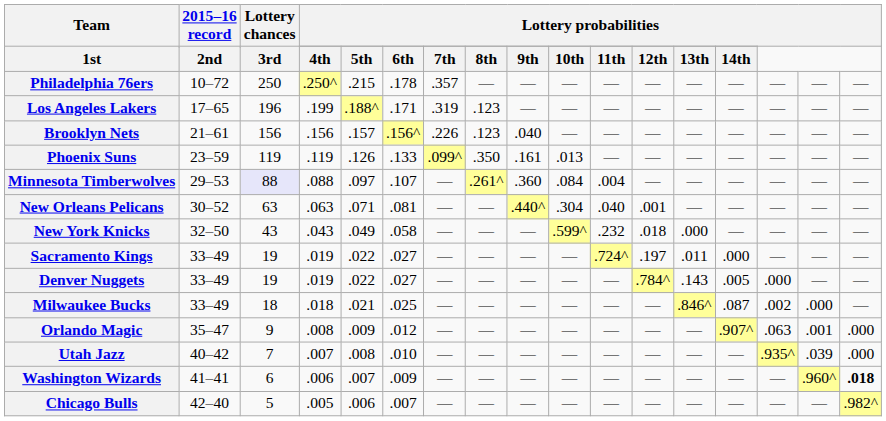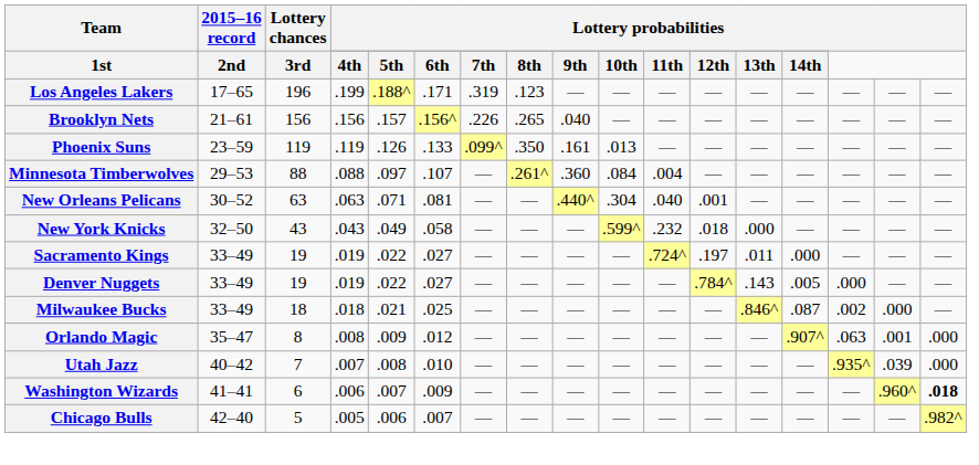 <table class="wikitable plainrowheaders" style="text-align:center">
 <tr>
 <th scope="col" rowspan="2">Team</th>
 <th scope="col" rowspan="2"><a href='#'>2015–16<br>record</a></th>
 <th scope="col" rowspan="2">Lottery<br>chances</th>
 <th scope="col" colspan="14">Lottery probabilities</th>
 </tr>
 <tr>
 </tr>
 <tr>
 <th>1st</th>
 <th>2nd</th>
 <th>3rd</th>
 <th>4th</th>
 <th>5th</th>
 <th>6th</th>
 <th>7th</th>
 <th>8th</th>
 <th>9th</th>
 <th>10th</th>
 <th>11th</th>
 <th>12th</th>
 <th>13th</th>
 <th>14th</th>
-</tr>
-<tr>
-<th scope="row" align="left"><a href='#'>Philadelphia 76ers</a></th>
-<td>10–72</td>
-<td>250</td>
-<td style="background:#ff9">.250^</td>
-<td>.215</td>
-<td>.178</td>
-<td>.357</td>
-<td>—</td>
-<td>—</td>
-<td>—</td>
-<td>—</td>
-<td>—</td>
-<td>—</td>
-<td>—</td>
-<td>—</td>
-<td>—</td>
-<td>—</td>
 </tr>
 <tr>
 <th scope="row" align="left"><a href='#'>Los Angeles Lakers</a></th>
 <td>17–65</td>
 <td>196</td>
 <td>.199</td>
 <td style="background:#ff9">.188^</td>
 <td>.171</td>
 <td>.319</td>
 <td>.123</td>
 <td>—</td>
 <td>—</td>
 <td>—</td>
 <td>—</td>
 <td>—</td>
 <td>—</td>
 <td>—</td>
 <td>—</td>
 <td>—</td>
 </tr>
 <tr>
 <th scope="row" align="left"><a href='#'>Brooklyn Nets</a></th>
 <td>21–61</td>
 <td>156</td>
 <td>.156</td>
 <td>.157</td>
 <td style="background:#ff9">.156^</td>
 <td>.226</td>
-<td>.123</td>
+<td>.265</td>
 <td>.040</td>
 <td>—</td>
 <td>—</td>
 <td>—</td>
 <td>—</td>
 <td>—</td>
 <td>—</td>
 <td>—</td>
 <td>—</td>
 </tr>
 <tr>
 <th scope="row" align="left"><a href='#'>Phoenix Suns</a></th>
 <td>23–59</td>
 <td>119</td>
 <td>.119</td>
 <td>.126</td>
 <td>.133</td>
 <td style="background:#ff9">.099^</td>
 <td>.350</td>
 <td>.161</td>
 <td>.013</td>
 <td>—</td>
 <td>—</td>
 <td>—</td>
 <td>—</td>
 <td>—</td>
 <td>—</td>
 <td>—</td>
 </tr>
 <tr>
 <th scope="row" align="left"><a href='#'>Minnesota Timberwolves</a></th>
 <td>29–53</td>
-<td style="background: lavender;">88</td>
+<td>88</td>
 <td>.088</td>
 <td>.097</td>
 <td>.107</td>
 <td>—</td>
 <td style="background:#ff9">.261^</td>
 <td>.360</td>
 <td>.084</td>
 <td>.004</td>
 <td>—</td>
 <td>—</td>
 <td>—</td>
 <td>—</td>
 <td>—</td>
 <td>—</td>
 </tr>
 <tr>
 <th scope="row" align="left"><a href='#'>New Orleans Pelicans</a></th>
 <td>30–52</td>
 <td>63</td>
 <td>.063</td>
 <td>.071</td>
 <td>.081</td>
 <td>—</td>
 <td>—</td>
 <td style="background:#ff9">.440^</td>
 <td>.304</td>
 <td>.040</td>
 <td>.001</td>
 <td>—</td>
 <td>—</td>
 <td>—</td>
 <td>—</td>
 <td>—</td>
 </tr>
 <tr>
 <th scope="row" align="left"><a href='#'>New York Knicks</a></th>
 <td>32–50</td>
 <td>43</td>
 <td>.043</td>
 <td>.049</td>
 <td>.058</td>
 <td>—</td>
 <td>—</td>
 <td>—</td>
 <td style="background:#ff9">.599^</td>
 <td>.232</td>
 <td>.018</td>
 <td>.000</td>
 <td>—</td>
 <td>—</td>
 <td>—</td>
 <td —>—</td>
 </tr>
 <tr>
 <th scope="row" align="left"><a href='#'>Sacramento Kings</a></th>
 <td>33–49</td>
 <td>19</td>
 <td>.019</td>
 <td>.022</td>
 <td>.027</td>
 <td>—</td>
 <td>—</td>
 <td>—</td>
 <td>—</td>
 <td style="background:#ff9">.724^</td>
 <td>.197</td>
 <td>.011</td>
 <td>.000</td>
 <td>—</td>
 <td>—</td>
 <td>—</td>
 </tr>
 <tr>
 <th scope="row" align="left"><a href='#'>Denver Nuggets</a></th>
 <td>33–49</td>
 <td>19</td>
 <td>.019</td>
 <td>.022</td>
 <td>.027</td>
 <td>—</td>
 <td>—</td>
 <td>—</td>
 <td>—</td>
 <td>—</td>
 <td style="background:#ff9">.784^</td>
 <td>.143</td>
 <td>.005</td>
 <td>.000</td>
 <td>—</td>
 <td>—</td>
 </tr>
 <tr>
 <th scope="row" align="left"><a href='#'>Milwaukee Bucks</a></th>
 <td>33–49</td>
 <td>18</td>
 <td>.018</td>
 <td>.021</td>
 <td>.025</td>
 <td>—</td>
 <td>—</td>
 <td>—</td>
 <td>—</td>
 <td>—</td>
 <td>—</td>
 <td style="background:#ff9">.846^</td>
 <td>.087</td>
 <td>.002</td>
 <td>.000</td>
 <td>—</td>
 </tr>
 <tr>
 <th scope="row" align="left"><a href='#'>Orlando Magic</a></th>
 <td>35–47</td>
-<td>9</td>
+<td>8</td>
 <td>.008</td>
 <td>.009</td>
 <td>.012</td>
 <td>—</td>
 <td>—</td>
 <td>—</td>
 <td>—</td>
 <td>—</td>
 <td>—</td>
 <td>—</td>
 <td style="background:#ff9">.907^</td>
 <td>.063</td>
 <td>.001</td>
 <td>.000</td>
 </tr>
 <tr>
 <th scope="row" align="left"><a href='#'>Utah Jazz</a></th>
 <td>40–42</td>
 <td>7</td>
 <td>.007</td>
 <td>.008</td>
 <td>.010</td>
 <td>—</td>
 <td>—</td>
 <td>—</td>
 <td>—</td>
 <td>—</td>
 <td>—</td>
 <td>—</td>
 <td>—</td>
 <td style="background:#ff9">.935^</td>
 <td>.039</td>
 <td>.000</td>
 </tr>
 <tr>
 <th scope="row" align="left"><a href='#'>Washington Wizards</a></th>
 <td>41–41</td>
 <td>6</td>
 <td>.006</td>
 <td>.007</td>
 <td>.009</td>
 <td>—</td>
 <td>—</td>
 <td>—</td>
 <td>—</td>
 <td>—</td>
 <td>—</td>
 <td>—</td>
 <td>—</td>
 <td>—</td>
 <td style="background:#ff9">.960^</td>
 <td><strong>.018</strong></td>
 </tr>
 <tr>
 <th scope="row" align="left"><a href='#'>Chicago Bulls</a></th>
 <td>42–40</td>
 <td>5</td>
 <td>.005</td>
 <td>.006</td>
 <td>.007</td>
 <td>—</td>
 <td>—</td>
 <td>—</td>
 <td>—</td>
 <td>—</td>
 <td>—</td>
 <td>—</td>
 <td>—</td>
 <td>—</td>
 <td>—</td>
 <td style="background:#ff9">.982^</td>
 </tr>
 </table>
